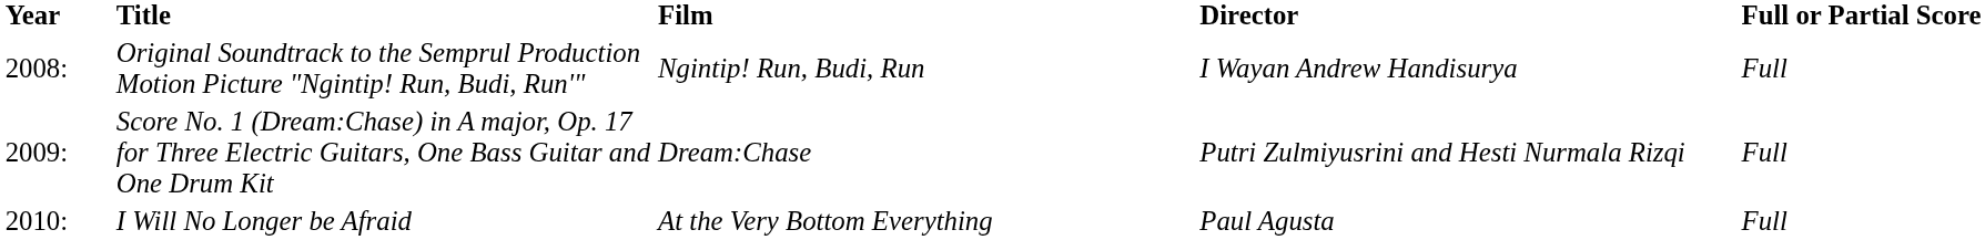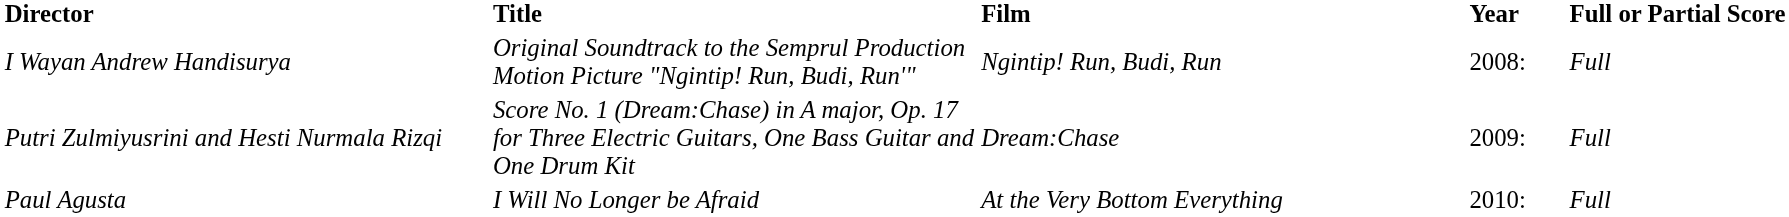 <table>
 <tr>
-<td style="width:5%;"><strong>Year</strong></td>
+<td style="width:25%;"><strong>Director</strong></td>
 <td style="width:25%;"><strong>Title</strong></td>
 <td style="width:25%;"><strong>Film</strong></td>
-<td style="width:25%;"><strong>Director</strong></td>
+<td style="width:5%;"><strong>Year</strong></td>
 <td style="width:25%;"><strong>Full or Partial Score</strong></td>
 </tr>
 <tr>
-<td>2008:</td>
+<td><em>I Wayan Andrew Handisurya</em></td>
 <td><em>Original Soundtrack to the Semprul Production Motion Picture "Ngintip! Run, Budi, Run'"</em></td>
 <td><em>Ngintip! Run, Budi, Run</em></td>
-<td><em>I Wayan Andrew Handisurya</em></td>
+<td>2008:</td>
 <td><em>Full</em></td>
 </tr>
 <tr>
-<td>2009:</td>
+<td><em>Putri Zulmiyusrini and Hesti Nurmala Rizqi</em></td>
 <td><em>Score No. 1 (Dream:Chase) in A major, Op. 17 for Three Electric Guitars, One Bass Guitar and One Drum Kit</em></td>
 <td><em>Dream:Chase</em></td>
-<td><em>Putri Zulmiyusrini and Hesti Nurmala Rizqi</em></td>
+<td>2009:</td>
 <td><em>Full</em></td>
 </tr>
 <tr>
-<td>2010:</td>
+<td><em>Paul Agusta</em></td>
 <td><em>I Will No Longer be Afraid</em></td>
 <td><em>At the Very Bottom Everything</em></td>
-<td><em>Paul Agusta</em></td>
+<td>2010:</td>
 <td><em>Full</em></td>
 </tr>
 </table>
